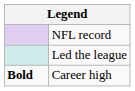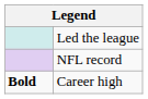 <table class="wikitable">
 <tr>
 <th colspan="2">Legend</th>
+</tr>
+<tr>
+<td style="background:#cfecec; width:3em;"></td>
+<td>Led the league</td>
 </tr>
 <tr>
 <td style="background:#e0cef2; width:3em;"></td>
 <td>NFL record</td>
 </tr>
 <tr>
-<td style="background:#cfecec; width:3em;"></td>
-<td>Led the league</td>
-</tr>
-<tr>
 <td style="width:3em;"><strong>Bold</strong></td>
 <td>Career high</td>
 </tr>
 </table>
